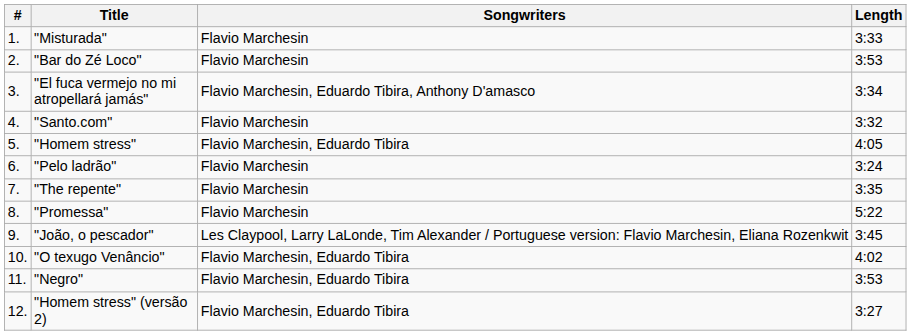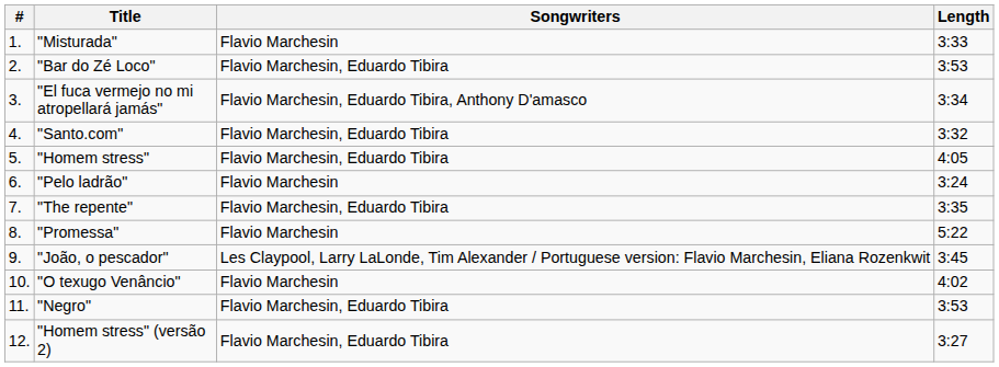 <table class="wikitable">
 <tr>
 <th>#</th>
 <th width="180">Title</th>
 <th>Songwriters</th>
 <th>Length</th>
 </tr>
 <tr>
 <td>1.</td>
 <td>"Misturada"</td>
 <td>Flavio Marchesin</td>
 <td>3:33</td>
 </tr>
 <tr>
 <td>2.</td>
 <td>"Bar do Zé Loco"</td>
-<td>Flavio Marchesin</td>
+<td>Flavio Marchesin, Eduardo Tibira</td>
 <td>3:53</td>
 </tr>
 <tr>
 <td>3.</td>
 <td>"El fuca vermejo no mi atropellará jamás"</td>
 <td>Flavio Marchesin, Eduardo Tibira, Anthony D'amasco</td>
 <td>3:34</td>
 </tr>
 <tr>
 <td>4.</td>
 <td>"Santo.com"</td>
-<td>Flavio Marchesin</td>
+<td>Flavio Marchesin, Eduardo Tibira</td>
 <td>3:32</td>
 </tr>
 <tr>
 <td>5.</td>
 <td>"Homem stress"</td>
 <td>Flavio Marchesin, Eduardo Tibira</td>
 <td>4:05</td>
 </tr>
 <tr>
 <td>6.</td>
 <td>"Pelo ladrão"</td>
 <td>Flavio Marchesin</td>
 <td>3:24</td>
 </tr>
 <tr>
 <td>7.</td>
 <td>"The repente"</td>
-<td>Flavio Marchesin</td>
+<td>Flavio Marchesin, Eduardo Tibira</td>
 <td>3:35</td>
 </tr>
 <tr>
 <td>8.</td>
 <td>"Promessa"</td>
 <td>Flavio Marchesin</td>
 <td>5:22</td>
 </tr>
 <tr>
 <td>9.</td>
 <td>"João, o pescador"</td>
 <td>Les Claypool, Larry LaLonde, Tim Alexander / Portuguese version: Flavio Marchesin, Eliana Rozenkwit</td>
 <td>3:45</td>
 </tr>
 <tr>
 <td>10.</td>
 <td>"O texugo Venâncio"</td>
-<td>Flavio Marchesin, Eduardo Tibira</td>
+<td>Flavio Marchesin</td>
 <td>4:02</td>
 </tr>
 <tr>
 <td>11.</td>
 <td>"Negro"</td>
 <td>Flavio Marchesin, Eduardo Tibira</td>
 <td>3:53</td>
 </tr>
 <tr>
 <td>12.</td>
 <td>"Homem stress" (versão 2)</td>
 <td>Flavio Marchesin, Eduardo Tibira</td>
 <td>3:27</td>
 </tr>
 </table>
